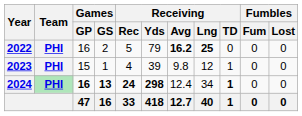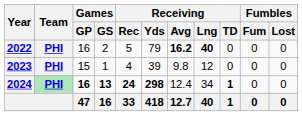 <table class="wikitable" style="text-align:center;">
 <tr>
 <th rowspan="2">Year</th>
 <th rowspan="2">Team</th>
 <th colspan="2">Games</th>
 <th colspan="5">Receiving</th>
 <th colspan="2">Fumbles</th>
 </tr>
 <tr>
 <th>GP</th>
 <th>GS</th>
 <th>Rec</th>
 <th>Yds</th>
 <th>Avg</th>
 <th>Lng</th>
 <th>TD</th>
 <th>Fum</th>
 <th>Lost</th>
 </tr>
 <tr>
 <th><a href='#'>2022</a></th>
 <th><a href='#'>PHI</a></th>
 <td>16</td>
 <td>2</td>
 <td>5</td>
 <td>79</td>
 <td><strong>16.2</strong></td>
-<td><strong>25</strong></td>
+<td><strong>40</strong></td>
 <td>0</td>
 <td>0</td>
 <td>0</td>
 </tr>
 <tr>
 <th><a href='#'>2023</a></th>
 <th><a href='#'>PHI</a></th>
 <td>15</td>
 <td>1</td>
 <td>4</td>
 <td>39</td>
 <td>9.8</td>
 <td>12</td>
-<td>1</td>
+<td>0</td>
 <td>0</td>
 <td>0</td>
 </tr>
 <tr>
 <th><a href='#'>2024</a></th>
 <th style="background:#afe6ba; width:3em;"><a href='#'>PHI</a></th>
 <td><strong>16</strong></td>
 <td><strong>13</strong></td>
 <td><strong>24</strong></td>
 <td><strong>298</strong></td>
 <td>12.4</td>
 <td>34</td>
 <td><strong>1</strong></td>
 <td>0</td>
 <td>0</td>
 </tr>
 <tr>
 <th colspan="2"></th>
 <th>47</th>
 <th>16</th>
 <th>33</th>
 <th>418</th>
 <th>12.7</th>
 <th>40</th>
 <th>1</th>
 <th>0</th>
 <th>0</th>
 </tr>
 </table>
